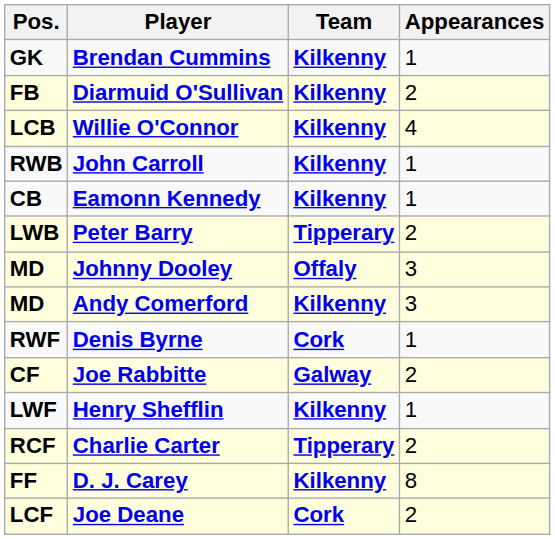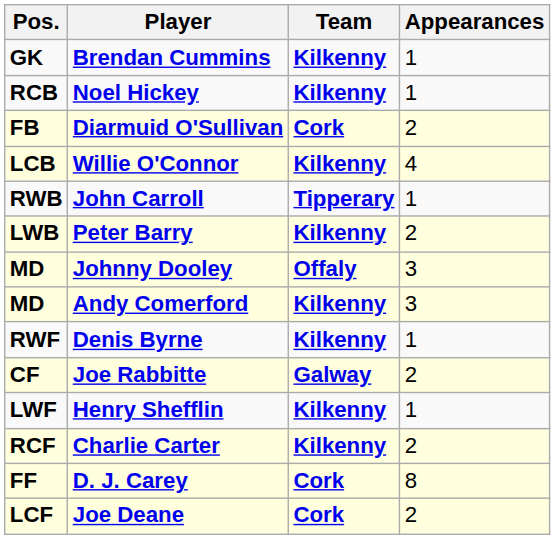 <table class="wikitable">
 <tr>
 <th>Pos.</th>
 <th>Player</th>
 <th>Team</th>
 <th>Appearances</th>
 </tr>
 <tr>
 <td><strong>GK</strong></td>
 <td> <strong><a href='#'>Brendan Cummins</a></strong></td>
 <td><strong><a href='#'>Kilkenny</a></strong></td>
 <td>1</td>
 </tr>
+<tr>
+<td><strong>RCB</strong></td>
+<td> <strong><a href='#'>Noel Hickey</a></strong></td>
+<td><strong><a href='#'>Kilkenny</a></strong></td>
+<td>1</td>
+</tr>
 <tr bgcolor=#FFFFDD>
 <td><strong>FB</strong></td>
 <td> <strong><a href='#'>Diarmuid O'Sullivan</a></strong></td>
-<td><strong><a href='#'>Kilkenny</a></strong></td>
+<td><strong><a href='#'>Cork</a></strong></td>
 <td>2</td>
 </tr>
 <tr bgcolor=#FFFFDD>
 <td><strong>LCB</strong></td>
 <td> <strong><a href='#'>Willie O'Connor</a></strong></td>
 <td><strong><a href='#'>Kilkenny</a></strong></td>
 <td>4</td>
 </tr>
 <tr>
 <td><strong>RWB</strong></td>
 <td> <strong><a href='#'>John Carroll</a></strong></td>
-<td><strong><a href='#'>Kilkenny</a></strong></td>
-<td>1</td>
-</tr>
-<tr>
-<td><strong>CB</strong></td>
-<td> <strong><a href='#'>Eamonn Kennedy</a></strong></td>
-<td><strong><a href='#'>Kilkenny</a></strong></td>
+<td><strong><a href='#'>Tipperary</a></strong></td>
 <td>1</td>
 </tr>
 <tr bgcolor=#FFFFDD>
 <td><strong>LWB</strong></td>
 <td> <strong><a href='#'>Peter Barry</a></strong></td>
-<td><strong><a href='#'>Tipperary</a></strong></td>
+<td><strong><a href='#'>Kilkenny</a></strong></td>
 <td>2</td>
 </tr>
 <tr bgcolor=#FFFFDD>
 <td><strong>MD</strong></td>
 <td> <strong><a href='#'>Johnny Dooley</a></strong></td>
 <td><strong><a href='#'>Offaly</a></strong></td>
 <td>3</td>
 </tr>
 <tr bgcolor=#FFFFDD>
 <td><strong>MD</strong></td>
 <td> <strong><a href='#'>Andy Comerford</a></strong></td>
 <td><strong><a href='#'>Kilkenny</a></strong></td>
 <td>3</td>
 </tr>
 <tr>
 <td><strong>RWF</strong></td>
 <td> <strong><a href='#'>Denis Byrne</a></strong></td>
-<td><strong><a href='#'>Cork</a></strong></td>
+<td><strong><a href='#'>Kilkenny</a></strong></td>
 <td>1</td>
 </tr>
 <tr bgcolor=#FFFFDD>
 <td><strong>CF</strong></td>
 <td> <strong><a href='#'>Joe Rabbitte</a></strong></td>
 <td><strong><a href='#'>Galway</a></strong></td>
 <td>2</td>
 </tr>
 <tr>
 <td><strong>LWF</strong></td>
 <td> <strong><a href='#'>Henry Shefflin</a></strong></td>
 <td><strong><a href='#'>Kilkenny</a></strong></td>
 <td>1</td>
 </tr>
 <tr bgcolor=#FFFFDD>
 <td><strong>RCF</strong></td>
 <td> <strong><a href='#'>Charlie Carter</a></strong></td>
-<td><strong><a href='#'>Tipperary</a></strong></td>
+<td><strong><a href='#'>Kilkenny</a></strong></td>
 <td>2</td>
 </tr>
 <tr bgcolor=#FFFFDD>
 <td><strong>FF</strong></td>
 <td> <strong><a href='#'>D. J. Carey</a></strong></td>
-<td><strong><a href='#'>Kilkenny</a></strong></td>
+<td><strong><a href='#'>Cork</a></strong></td>
 <td>8</td>
 </tr>
 <tr bgcolor=#FFFFDD>
 <td><strong>LCF</strong></td>
 <td> <strong><a href='#'>Joe Deane</a></strong></td>
 <td><strong><a href='#'>Cork</a></strong></td>
 <td>2</td>
 </tr>
 </table>
